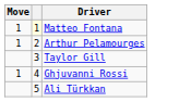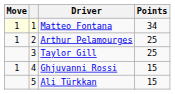 <table class="wikitable" style="font-size:85%;">
 <tr>
 <th>Move</th>
 <th></th>
 <th>Driver</th>
+<th>Points</th>
 </tr>
 <tr>
-<td align="center"> 1</td>
+<td align="center" style="background: lightyellow;"> 1</td>
 <td align="center" style="background: lightyellow;">1</td>
 <td><a href='#'>Matteo Fontana</a></td>
+<td align="center">34</td>
 </tr>
 <tr>
 <td align="center"> 1</td>
 <td align="center">2</td>
 <td><a href='#'>Arthur Pelamourges</a></td>
+<td align="center">25</td>
 </tr>
 <tr>
 <td align="center"></td>
 <td align="center">3</td>
 <td><a href='#'>Taylor Gill</a></td>
+<td align="center">25</td>
 </tr>
 <tr>
 <td align="center"> 1</td>
 <td align="center">4</td>
 <td><a href='#'>Ghjuvanni Rossi</a></td>
+<td align="center">15</td>
 </tr>
 <tr>
 <td align="center"></td>
 <td align="center">5</td>
 <td><a href='#'>Ali Türkkan</a></td>
+<td align="center">15</td>
 </tr>
 </table>
